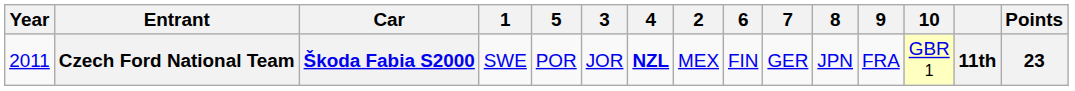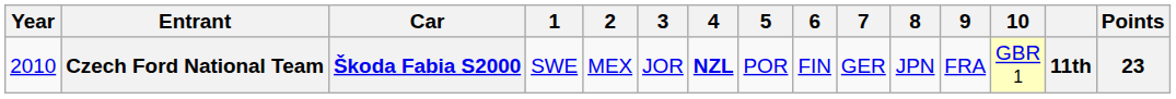 <table class="wikitable" border="1" style="text-align:center; font-size:85%;">
 <tr>
 <th>Year</th>
 <th>Entrant</th>
 <th>Car</th>
 <th>1</th>
-<th>5</th>
+<th>2</th>
 <th>3</th>
 <th>4</th>
-<th>2</th>
+<th>5</th>
 <th>6</th>
 <th>7</th>
 <th>8</th>
 <th>9</th>
 <th>10</th>
 <th></th>
 <th>Points</th>
 </tr>
 <tr>
-<td><a href='#'>2011</a></td>
+<td><a href='#'>2010</a></td>
 <th nowrap>Czech Ford National Team</th>
 <th nowrap><a href='#'>Škoda Fabia S2000</a></th>
 <td><a href='#'>SWE</a></td>
-<td><a href='#'>POR</a></td>
+<td><a href='#'>MEX</a></td>
 <td><a href='#'>JOR</a></td>
 <td><strong><a href='#'>NZL</a></strong></td>
-<td><a href='#'>MEX</a></td>
+<td><a href='#'>POR</a></td>
 <td><a href='#'>FIN</a></td>
 <td><a href='#'>GER</a></td>
 <td><a href='#'>JPN</a></td>
 <td><a href='#'>FRA</a></td>
 <td style="background:#ffffbf;"><a href='#'>GBR</a><br><small>1</small></td>
 <th>11th</th>
 <th>23</th>
 </tr>
 </table>
